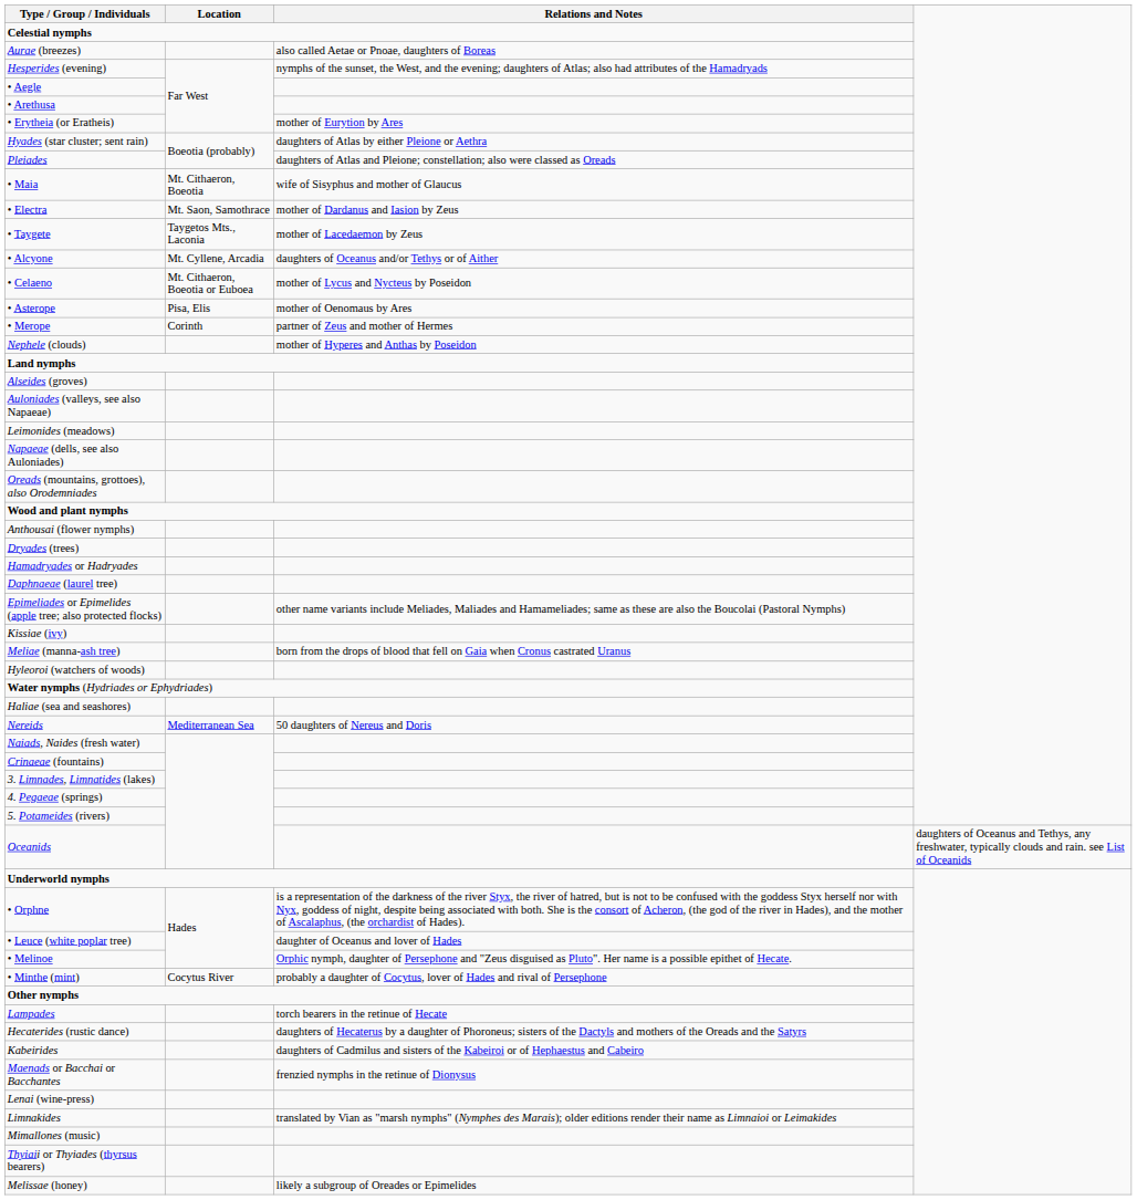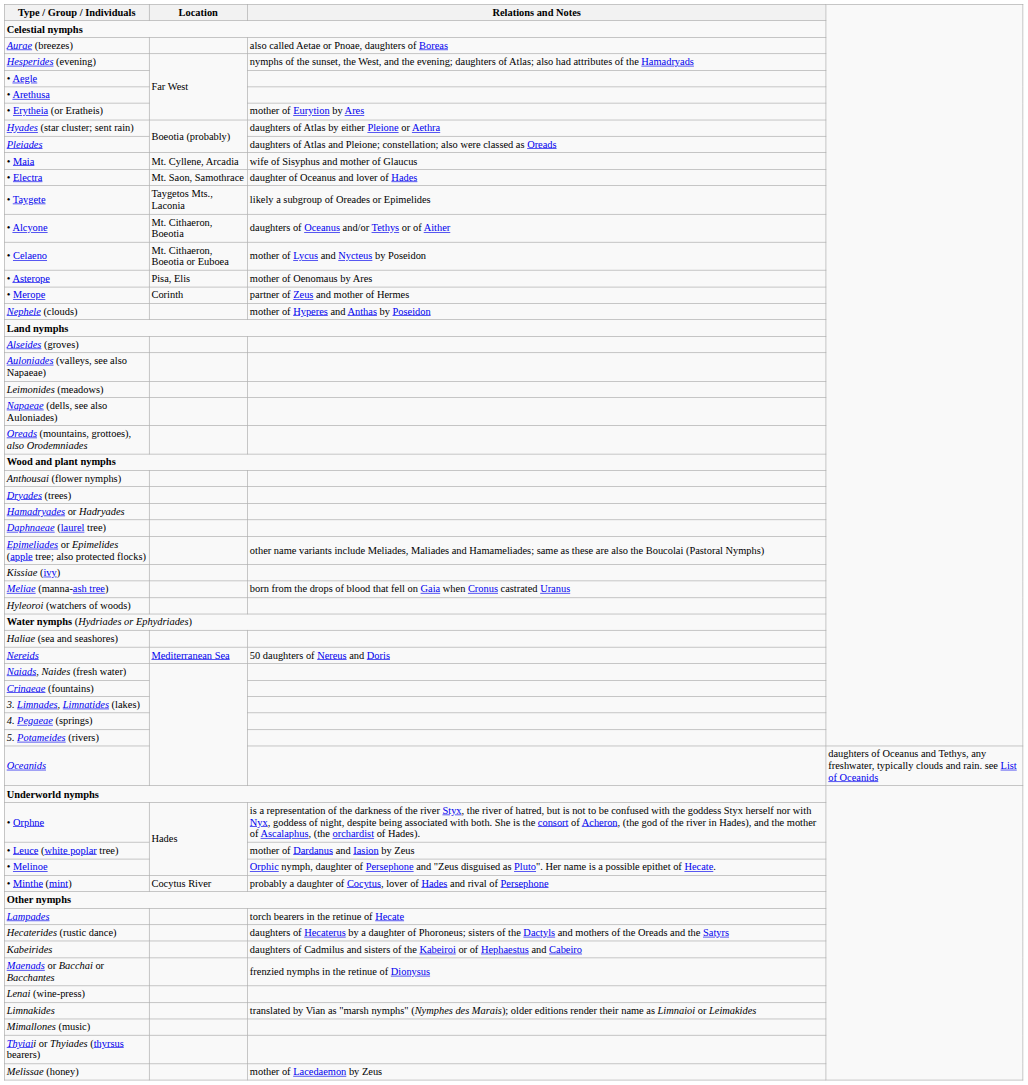 <table class="wikitable">
 <tr>
 <th>Type / Group / Individuals</th>
 <th>Location</th>
 <th>Relations and Notes</th>
 </tr>
 <tr>
 <td colspan="3"><strong>Celestial nymphs</strong></td>
 </tr>
 <tr>
 <td><em><a href='#'>Aurae</a></em> (breezes)</td>
 <td></td>
 <td>also called Aetae or Pnoae, daughters of <a href='#'>Boreas</a></td>
 </tr>
 <tr>
 <td><em><a href='#'>Hesperides</a></em> (evening)</td>
 <td rowspan="4">Far West</td>
 <td>nymphs of the sunset, the West, and the evening; daughters of Atlas; also had attributes of the <a href='#'>Hamadryads</a></td>
 </tr>
 <tr>
 <td>• <a href='#'>Aegle</a></td>
 <td></td>
 </tr>
 <tr>
 <td>• <a href='#'>Arethusa</a></td>
 <td></td>
 </tr>
 <tr>
 <td>• <a href='#'>Erytheia</a> (or Eratheis)</td>
 <td>mother of <a href='#'>Eurytion</a> by <a href='#'>Ares</a></td>
 </tr>
 <tr>
 <td><a href='#'><em>Hyades</em></a> (star cluster; sent rain)</td>
 <td rowspan="2">Boeotia (probably)</td>
 <td>daughters of Atlas by either <a href='#'>Pleione</a> or <a href='#'>Aethra</a></td>
 </tr>
 <tr>
 <td><a href='#'><em>Pleiades</em></a></td>
 <td>daughters of Atlas and Pleione; constellation; also were classed as <a href='#'>Oreads</a></td>
 </tr>
 <tr>
 <td>• <a href='#'>Maia</a></td>
-<td>Mt. Cithaeron, Boeotia</td>
+<td>Mt. Cyllene, Arcadia</td>
 <td>wife of Sisyphus and mother of Glaucus</td>
 </tr>
 <tr>
 <td>• <a href='#'>Electra</a></td>
 <td>Mt. Saon, Samothrace</td>
-<td>mother of <a href='#'>Dardanus</a> and <a href='#'>Iasion</a> by Zeus</td>
+<td>daughter of Oceanus and lover of <a href='#'>Hades</a></td>
 </tr>
 <tr>
 <td>• <a href='#'>Taygete</a></td>
 <td>Taygetos Mts., Laconia</td>
-<td>mother of <a href='#'>Lacedaemon</a> by Zeus</td>
+<td>likely a subgroup of Oreades or Epimelides</td>
 </tr>
 <tr>
 <td>• <a href='#'>Alcyone</a></td>
-<td>Mt. Cyllene, Arcadia</td>
+<td>Mt. Cithaeron, Boeotia</td>
 <td>daughters of <a href='#'>Oceanus</a> and/or <a href='#'>Tethys</a> or of <a href='#'>Aither</a></td>
 </tr>
 <tr>
 <td>• <a href='#'>Celaeno</a></td>
 <td>Mt. Cithaeron, Boeotia or Euboea</td>
 <td>mother of <a href='#'>Lycus</a> and <a href='#'>Nycteus</a> by Poseidon</td>
 </tr>
 <tr>
 <td>• <a href='#'>Asterope</a></td>
 <td>Pisa, Elis</td>
 <td>mother of Oenomaus by Ares</td>
 </tr>
 <tr>
 <td>• <a href='#'>Merope</a></td>
 <td>Corinth</td>
 <td>partner of <a href='#'>Zeus</a> and mother of Hermes</td>
 </tr>
 <tr>
 <td><em><a href='#'>Nephele</a></em> (clouds)</td>
 <td></td>
 <td>mother of <a href='#'>Hyperes</a> and <a href='#'>Anthas</a> by <a href='#'>Poseidon</a></td>
 </tr>
 <tr>
 <td colspan="3"><strong>Land nymphs</strong></td>
 </tr>
 <tr>
 <td><a href='#'><em>Alseides</em></a> (groves)</td>
 <td></td>
 <td></td>
 </tr>
 <tr>
 <td><a href='#'><em>Auloniades</em></a> (valleys, see also Napaeae)</td>
 <td></td>
 <td></td>
 </tr>
 <tr>
 <td><em>Leimonides</em> (meadows)</td>
 <td></td>
 <td></td>
 </tr>
 <tr>
 <td><a href='#'><em>Napaeae</em></a> (dells, see also Auloniades)</td>
 <td></td>
 <td></td>
 </tr>
 <tr>
 <td><em><a href='#'>Oreads</a></em> (mountains, grottoes)<em>, also Orodemniades</em></td>
 <td></td>
 <td></td>
 </tr>
 <tr>
 <td colspan="3"><strong>Wood and plant nymphs</strong></td>
 </tr>
 <tr>
 <td><em>Anthousai</em> (flower nymphs)</td>
 <td></td>
 <td></td>
 </tr>
 <tr>
 <td><em><a href='#'>Dryades</a></em> (trees)</td>
 <td></td>
 <td></td>
 </tr>
 <tr>
 <td><em><a href='#'>Hamadryades</a></em> or <em>Hadryades</em></td>
 <td></td>
 <td></td>
 </tr>
 <tr>
 <td><em> <a href='#'>Daphnaeae</a></em> (<a href='#'>laurel</a> tree)</td>
 <td></td>
 <td></td>
 </tr>
 <tr>
 <td><em> <a href='#'>Epimeliades</a></em> or <em>Epimelides</em> (<a href='#'>apple</a> tree; also protected flocks)</td>
 <td></td>
 <td>other name variants include Meliades, Maliades and Hamameliades; same as these are also the Boucolai (Pastoral Nymphs)</td>
 </tr>
 <tr>
 <td><em> Kissiae</em> (<a href='#'>ivy</a>)</td>
 <td></td>
 <td></td>
 </tr>
 <tr>
 <td><em> <a href='#'>Meliae</a></em> (manna-<a href='#'>ash tree</a>)</td>
 <td></td>
 <td>born from the drops of blood that fell on <a href='#'>Gaia</a> when <a href='#'>Cronus</a> castrated <a href='#'>Uranus</a></td>
 </tr>
 <tr>
 <td><em>Hyleoroi</em> (watchers of woods)</td>
 <td></td>
 <td></td>
 </tr>
 <tr>
 <td colspan="3"><strong>Water nymphs</strong> (<em>Hydriades or Ephydriades</em>)</td>
 </tr>
 <tr>
 <td><em>Haliae</em> (sea and seashores)</td>
 <td></td>
 <td></td>
 </tr>
 <tr>
 <td><em> <a href='#'>Nereids</a></em></td>
 <td><a href='#'>Mediterranean Sea</a></td>
 <td>50 daughters of <a href='#'>Nereus</a> and <a href='#'>Doris</a></td>
 </tr>
 <tr>
 <td><em><a href='#'>Naiads</a>, Naides</em> (fresh water)</td>
 <td rowspan="6"></td>
 <td></td>
 </tr>
 <tr>
 <td><em> <a href='#'>Crinaeae</a></em> (fountains)</td>
 <td></td>
 </tr>
 <tr>
 <td><em>3. <a href='#'>Limnades</a>, <a href='#'>Limnatides</a></em> (lakes)</td>
 <td></td>
 </tr>
 <tr>
 <td><em>4. <a href='#'>Pegaeae</a></em> (springs)</td>
 <td></td>
 </tr>
 <tr>
 <td><em>5. <a href='#'>Potameides</a></em> (rivers)</td>
 <td></td>
 </tr>
 <tr>
 <td><em><a href='#'>Oceanids</a></em></td>
 <td></td>
 <td>daughters of Oceanus and Tethys, any freshwater, typically clouds and rain. see <a href='#'>List of Oceanids</a></td>
 </tr>
 <tr>
 <td colspan="3"><strong>Underworld nymphs</strong></td>
 </tr>
 <tr>
 <td>• <a href='#'>Orphne</a></td>
 <td rowspan="3">Hades</td>
 <td>is a representation of the darkness of the river <a href='#'>Styx</a>, the river of hatred, but is not to be confused with the goddess Styx herself nor with <a href='#'>Nyx</a>, goddess of night, despite being associated with both. She is the <a href='#'>consort</a> of <a href='#'>Acheron</a>, (the god of the river in Hades), and the mother of <a href='#'>Ascalaphus</a>, (the <a href='#'>orchardist</a> of Hades).</td>
 </tr>
 <tr>
 <td>• <a href='#'>Leuce</a> (<a href='#'>white poplar</a> tree)</td>
-<td>daughter of Oceanus and lover of <a href='#'>Hades</a></td>
+<td>mother of <a href='#'>Dardanus</a> and <a href='#'>Iasion</a> by Zeus</td>
 </tr>
 <tr>
 <td>• <a href='#'>Melinoe</a></td>
 <td><a href='#'>Orphic</a> nymph, daughter of <a href='#'>Persephone</a> and "Zeus disguised as <a href='#'>Pluto</a>". Her name is a possible epithet of <a href='#'>Hecate</a>.</td>
 </tr>
 <tr>
 <td>• <a href='#'>Minthe</a> (<a href='#'>mint</a>)</td>
 <td>Cocytus River</td>
 <td>probably a daughter of <a href='#'>Cocytus</a>, lover of <a href='#'>Hades</a> and rival of <a href='#'>Persephone</a></td>
 </tr>
 <tr>
 <td colspan="3"><strong>Other nymphs</strong></td>
 </tr>
 <tr>
 <td><a href='#'><em>Lampades</em></a></td>
 <td></td>
 <td>torch bearers in the retinue of <a href='#'>Hecate</a></td>
 </tr>
 <tr>
 <td><em>Hecaterides</em> (rustic dance)</td>
 <td></td>
 <td>daughters of <a href='#'>Hecaterus</a> by a daughter of Phoroneus; sisters of the <a href='#'>Dactyls</a> and mothers of the Oreads and the <a href='#'>Satyrs</a></td>
 </tr>
 <tr>
 <td><em>Kabeirides</em></td>
 <td></td>
 <td>daughters of Cadmilus and sisters of the <a href='#'>Kabeiroi</a> or of <a href='#'>Hephaestus</a> and <a href='#'>Cabeiro</a></td>
 </tr>
 <tr>
 <td><em><a href='#'>Maenads</a></em> or <em>Bacchai</em> or <em>Bacchantes</em></td>
 <td></td>
 <td>frenzied nymphs in the retinue of <a href='#'>Dionysus</a></td>
 </tr>
 <tr>
 <td><em> Lenai</em> (wine-press)</td>
 <td></td>
 <td></td>
 </tr>
 <tr>
 <td><em>Limnakides</em></td>
 <td></td>
 <td>translated by Vian as "marsh nymphs" (<em>Nymphes des Marais</em>); older editions render their name as <em>Limnaioi</em> or <em>Leimakides</em></td>
 </tr>
 <tr>
 <td><em> Mimallones</em> (music)</td>
 <td></td>
 <td></td>
 </tr>
 <tr>
 <td><em> <a href='#'>Thyiai</a>i</em> or <em>Thyiades</em> (<a href='#'>thyrsus</a> bearers)</td>
 <td></td>
 <td></td>
 </tr>
 <tr>
 <td><em>Melissae</em> (honey)</td>
 <td></td>
-<td>likely a subgroup of Oreades or Epimelides</td>
+<td>mother of <a href='#'>Lacedaemon</a> by Zeus</td>
 </tr>
 </table>
